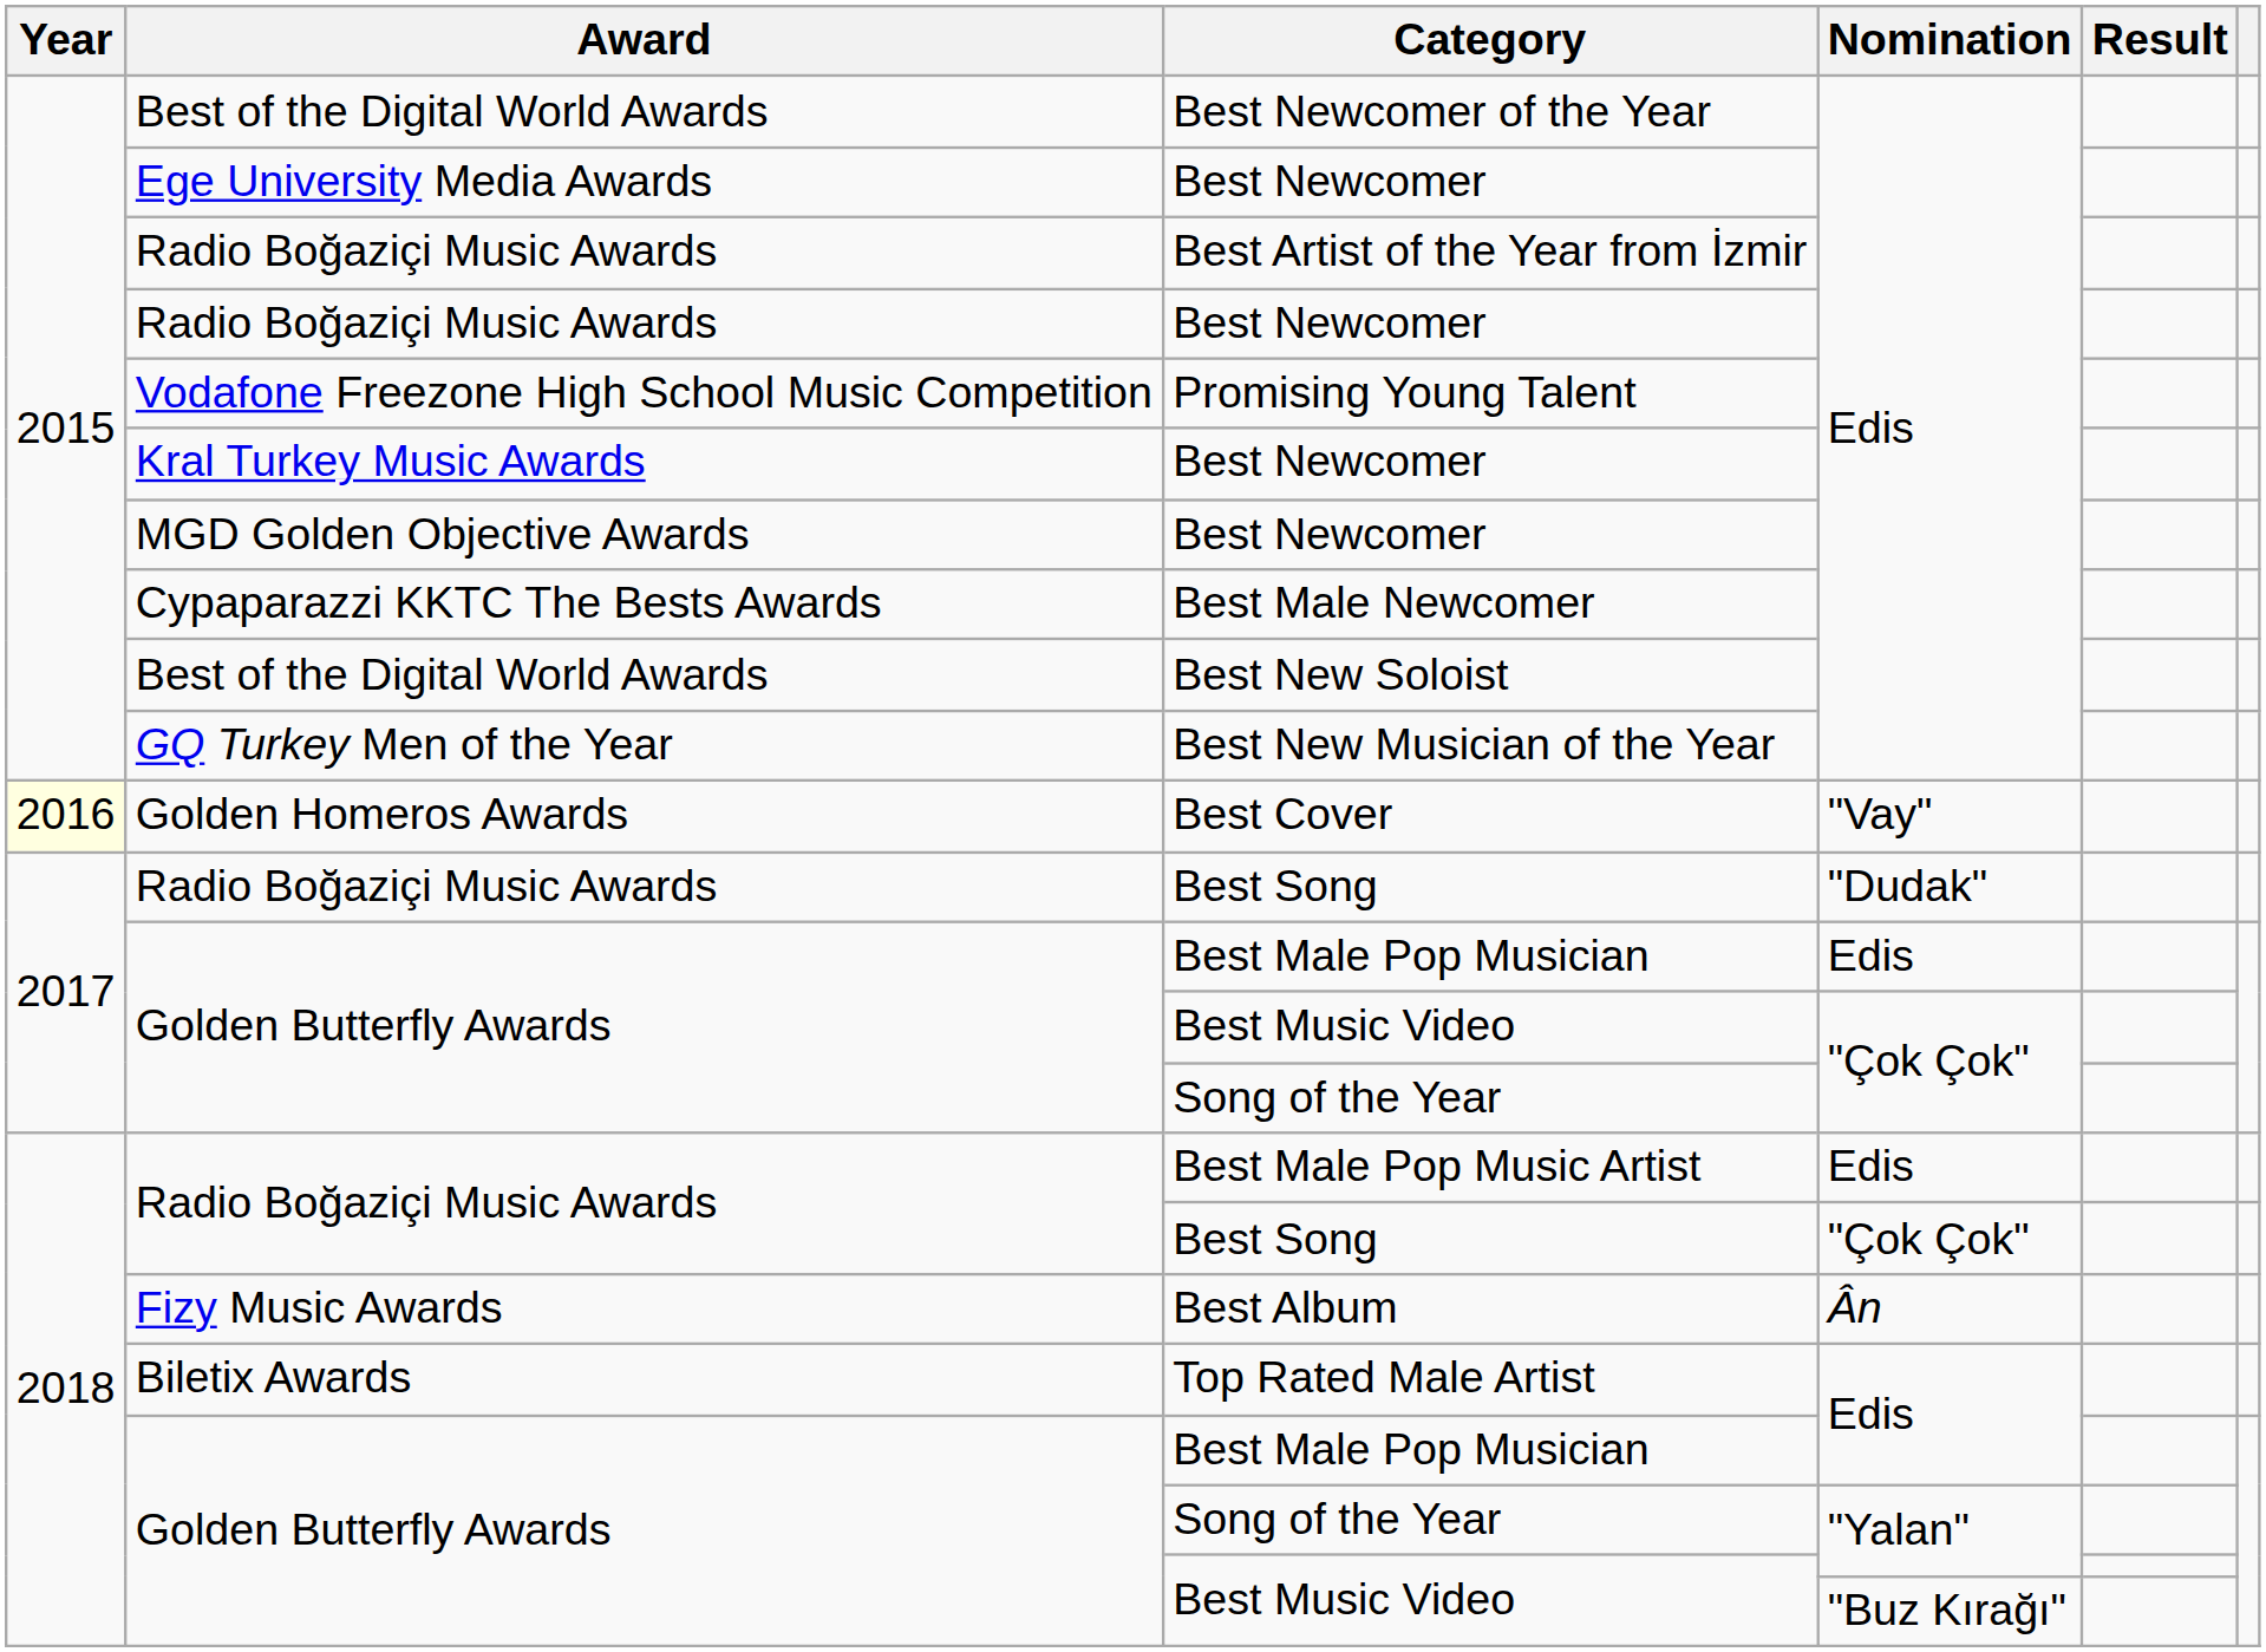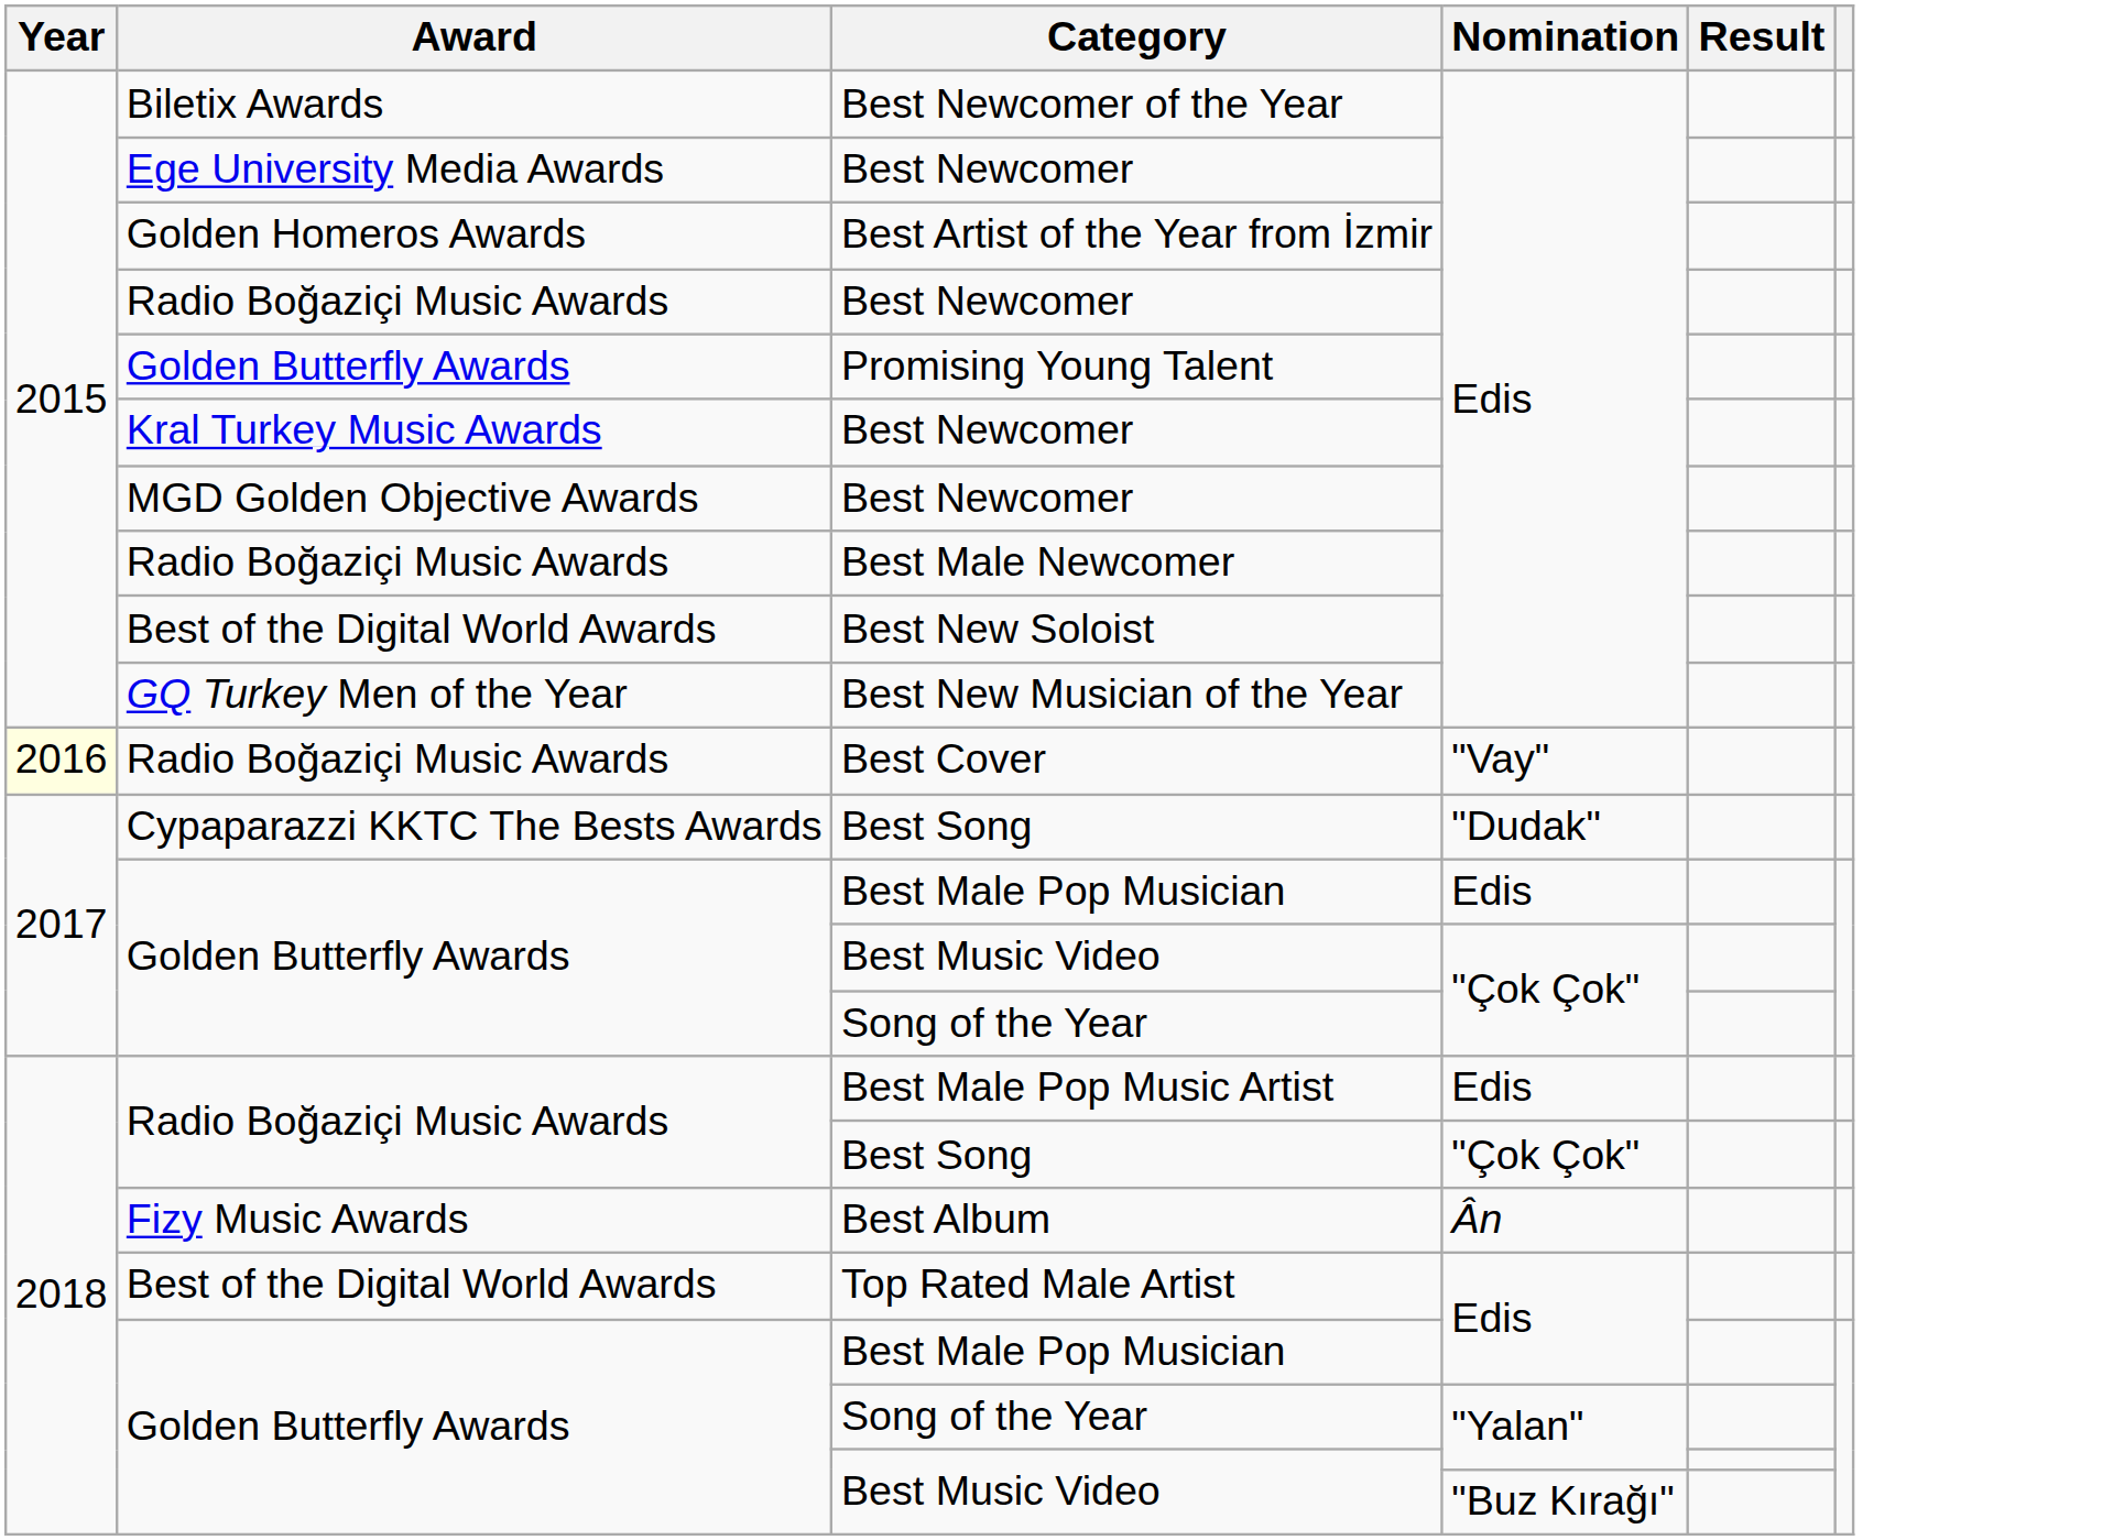 <table class="wikitable sortable">
 <tr>
 <th>Year</th>
 <th>Award</th>
 <th>Category</th>
 <th>Nomination</th>
 <th>Result</th>
 <th class="unsortable"></th>
 </tr>
 <tr>
 <td rowspan="10" style="text-align:center;">2015</td>
-<td>Best of the Digital World Awards</td>
+<td>Biletix Awards</td>
 <td>Best Newcomer of the Year</td>
 <td rowspan="10">Edis</td>
 <td></td>
 <td style="text-align:center;"></td>
 </tr>
 <tr>
 <td><a href='#'>Ege University</a> Media Awards</td>
 <td>Best Newcomer</td>
 <td></td>
 <td style="text-align:center;"></td>
 </tr>
 <tr>
-<td>Radio Boğaziçi Music Awards</td>
+<td>Golden Homeros Awards</td>
 <td>Best Artist of the Year from İzmir</td>
 <td></td>
 <td style="text-align:center;"></td>
 </tr>
 <tr>
 <td>Radio Boğaziçi Music Awards</td>
 <td>Best Newcomer</td>
 <td></td>
 <td style="text-align:center;"></td>
 </tr>
 <tr>
-<td><a href='#'>Vodafone</a> Freezone High School Music Competition</td>
+<td><a href='#'>Golden Butterfly Awards</a></td>
 <td>Promising Young Talent</td>
 <td></td>
 <td style="text-align:center;"></td>
 </tr>
 <tr>
 <td><a href='#'>Kral Turkey Music Awards</a></td>
 <td>Best Newcomer</td>
 <td></td>
 <td style="text-align:center;"></td>
 </tr>
 <tr>
 <td>MGD Golden Objective Awards</td>
 <td>Best Newcomer</td>
 <td></td>
 <td style="text-align:center;"></td>
 </tr>
 <tr>
-<td>Cypaparazzi KKTC The Bests Awards</td>
+<td>Radio Boğaziçi Music Awards</td>
 <td>Best Male Newcomer</td>
 <td></td>
 <td style="text-align:center;"></td>
 </tr>
 <tr>
 <td>Best of the Digital World Awards</td>
 <td>Best New Soloist</td>
 <td></td>
 <td style="text-align:center;"></td>
 </tr>
 <tr>
 <td><em><a href='#'>GQ</a> Turkey</em> Men of the Year</td>
 <td>Best New Musician of the Year</td>
 <td></td>
 <td style="text-align:center;"></td>
 </tr>
 <tr>
 <td style="background: lightyellow; text-align:center;">2016</td>
-<td>Golden Homeros Awards</td>
+<td>Radio Boğaziçi Music Awards</td>
 <td>Best Cover</td>
 <td>"Vay"</td>
 <td></td>
 <td style="text-align:center;"></td>
 </tr>
 <tr>
 <td rowspan="4" style="text-align:center;">2017</td>
-<td>Radio Boğaziçi Music Awards</td>
+<td>Cypaparazzi KKTC The Bests Awards</td>
 <td>Best Song</td>
 <td>"Dudak"</td>
 <td></td>
 <td style="text-align:center;"></td>
 </tr>
 <tr>
 <td rowspan="3">Golden Butterfly Awards</td>
 <td>Best Male Pop Musician</td>
 <td>Edis</td>
 <td></td>
 <td rowspan="3" style="text-align:center;"></td>
 </tr>
 <tr>
 <td>Best Music Video</td>
 <td rowspan="2">"Çok Çok"</td>
 <td></td>
 </tr>
 <tr>
 <td>Song of the Year</td>
 <td></td>
 </tr>
 <tr>
 <td rowspan="8" style="text-align:center;">2018</td>
 <td rowspan="2">Radio Boğaziçi Music Awards</td>
 <td>Best Male Pop Music Artist</td>
 <td>Edis</td>
 <td></td>
 <td style="text-align:center;"></td>
 </tr>
 <tr>
 <td>Best Song</td>
 <td>"Çok Çok"</td>
 <td></td>
 <td style="text-align:center;"></td>
 </tr>
 <tr>
 <td><a href='#'>Fizy</a> Music Awards</td>
 <td>Best Album</td>
 <td><em>Ân</em></td>
 <td></td>
 <td style="text-align:center;"></td>
 </tr>
 <tr>
-<td>Biletix Awards</td>
+<td>Best of the Digital World Awards</td>
 <td>Top Rated Male Artist</td>
 <td rowspan="2">Edis</td>
 <td></td>
 <td style="text-align:center;"></td>
 </tr>
 <tr>
 <td rowspan="4">Golden Butterfly Awards</td>
 <td>Best Male Pop Musician</td>
 <td></td>
 <td rowspan="4" style="text-align:center;"><br></td>
 </tr>
 <tr>
 <td>Song of the Year</td>
 <td rowspan="2">"Yalan"</td>
 <td></td>
 </tr>
 <tr>
 <td rowspan="2">Best Music Video</td>
 <td></td>
 </tr>
 <tr>
 <td>"Buz Kırağı"</td>
 <td></td>
 </tr>
 <tr>
 </tr>
 </table>
